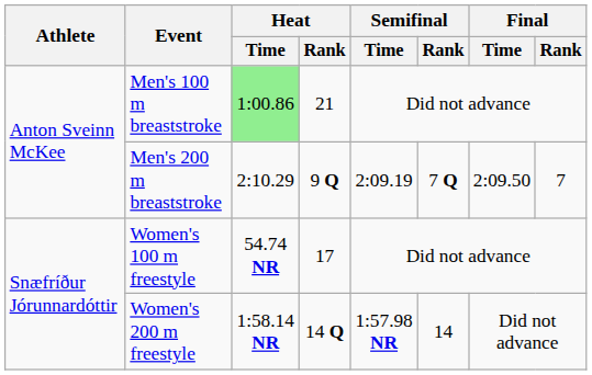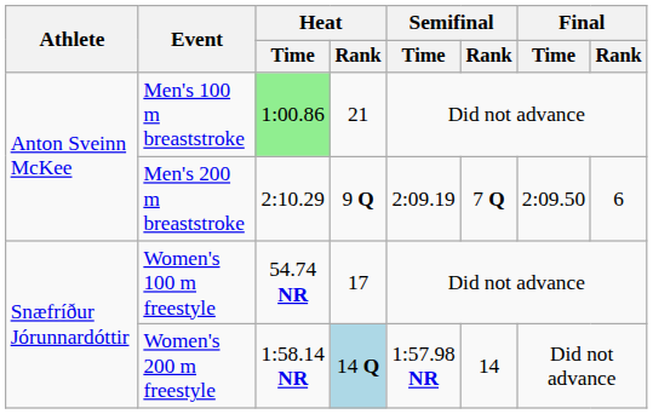 <table class=wikitable style="font-size:90%; text-align:center; width:50%;">
 <tr>
 <th rowspan="2">Athlete</th>
 <th rowspan="2">Event</th>
 <th colspan="2">Heat</th>
 <th colspan="2">Semifinal</th>
 <th colspan="2">Final</th>
 </tr>
 <tr style="font-size:95%">
 <th>Time</th>
 <th>Rank</th>
 <th>Time</th>
 <th>Rank</th>
 <th>Time</th>
 <th>Rank</th>
 </tr>
 <tr>
 <td align=left rowspan=2><a href='#'>Anton Sveinn McKee</a></td>
 <td align=left><a href='#'>Men's 100 m breaststroke</a></td>
 <td style="background: lightgreen;">1:00.86</td>
 <td>21</td>
 <td colspan=4>Did not advance</td>
 </tr>
 <tr>
 <td align=left><a href='#'>Men's 200 m breaststroke</a></td>
 <td>2:10.29</td>
 <td>9 <strong>Q</strong></td>
 <td>2:09.19</td>
 <td>7 <strong>Q</strong></td>
 <td>2:09.50</td>
-<td>7</td>
+<td>6</td>
 </tr>
 <tr>
 <td align=left rowspan=2><a href='#'>Snæfríður Jórunnardóttir</a></td>
 <td align=left><a href='#'>Women's 100 m freestyle</a></td>
 <td>54.74  <strong><a href='#'>NR</a></strong></td>
 <td>17</td>
 <td colspan=4>Did not advance</td>
 </tr>
 <tr>
 <td align=left><a href='#'>Women's 200 m freestyle</a></td>
 <td>1:58.14 <strong><a href='#'>NR</a></strong></td>
-<td>14 <strong>Q</strong></td>
+<td style="background: lightblue;">14 <strong>Q</strong></td>
 <td>1:57.98 <strong><a href='#'>NR</a></strong></td>
 <td>14</td>
 <td colspan=2>Did not advance</td>
 </tr>
 </table>
